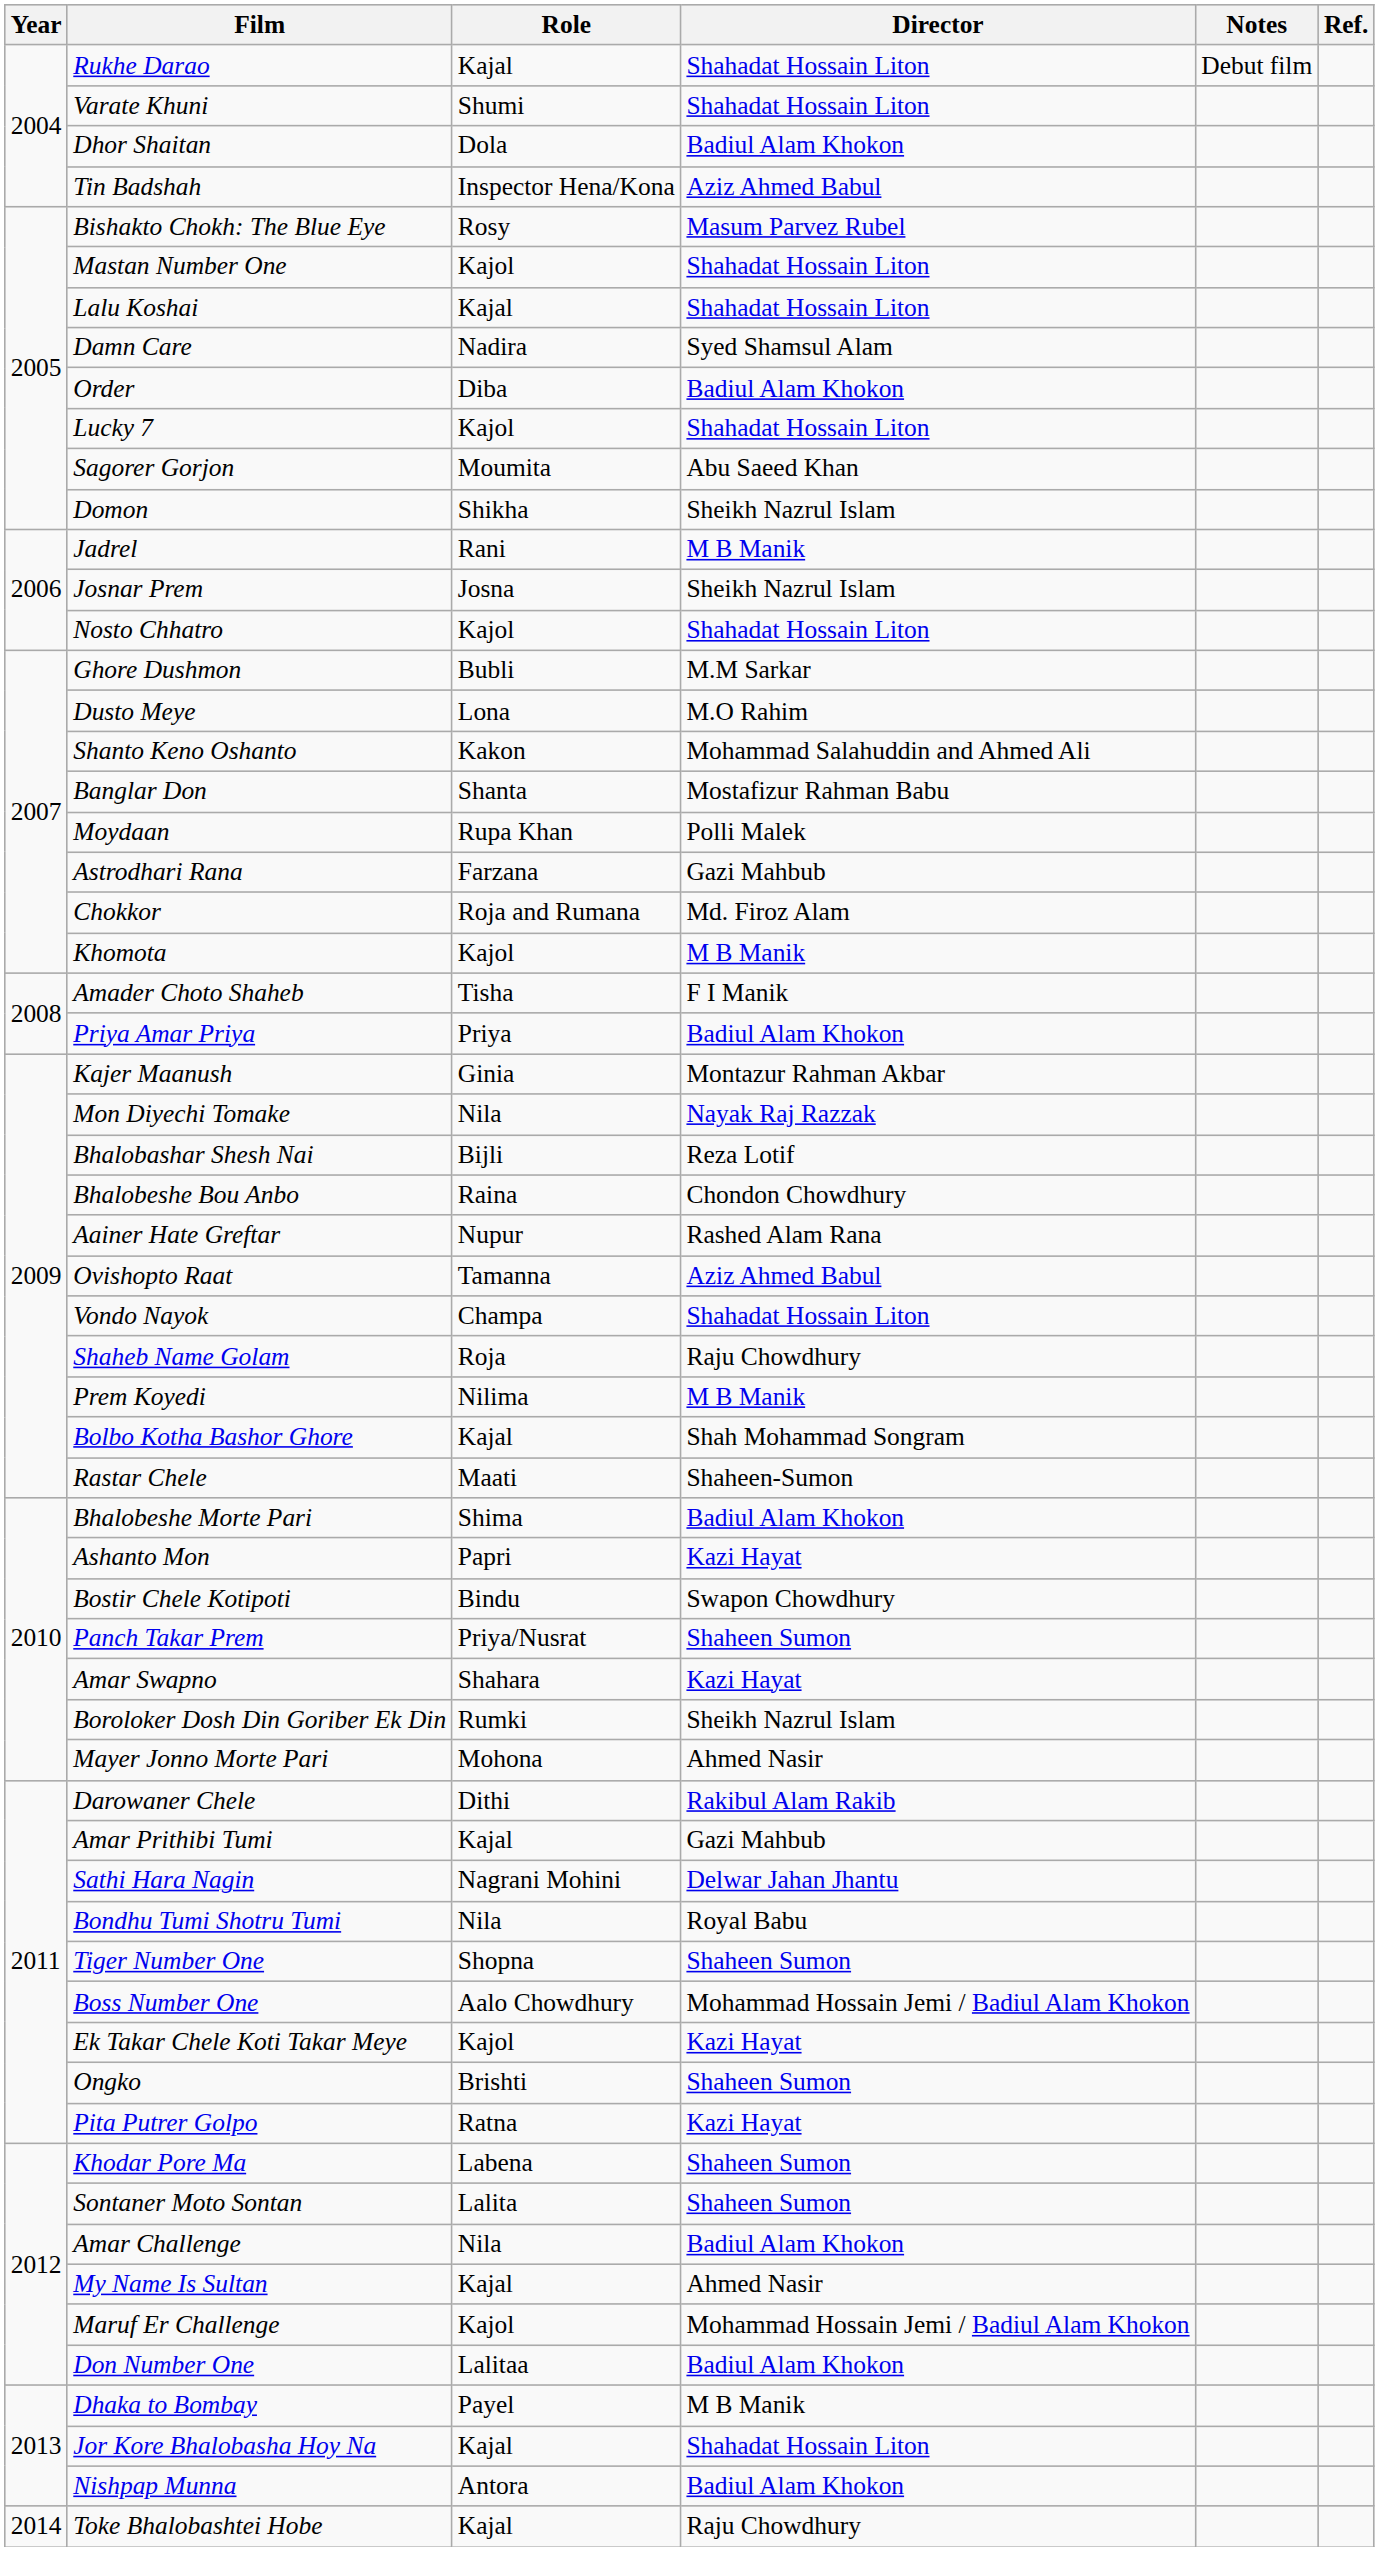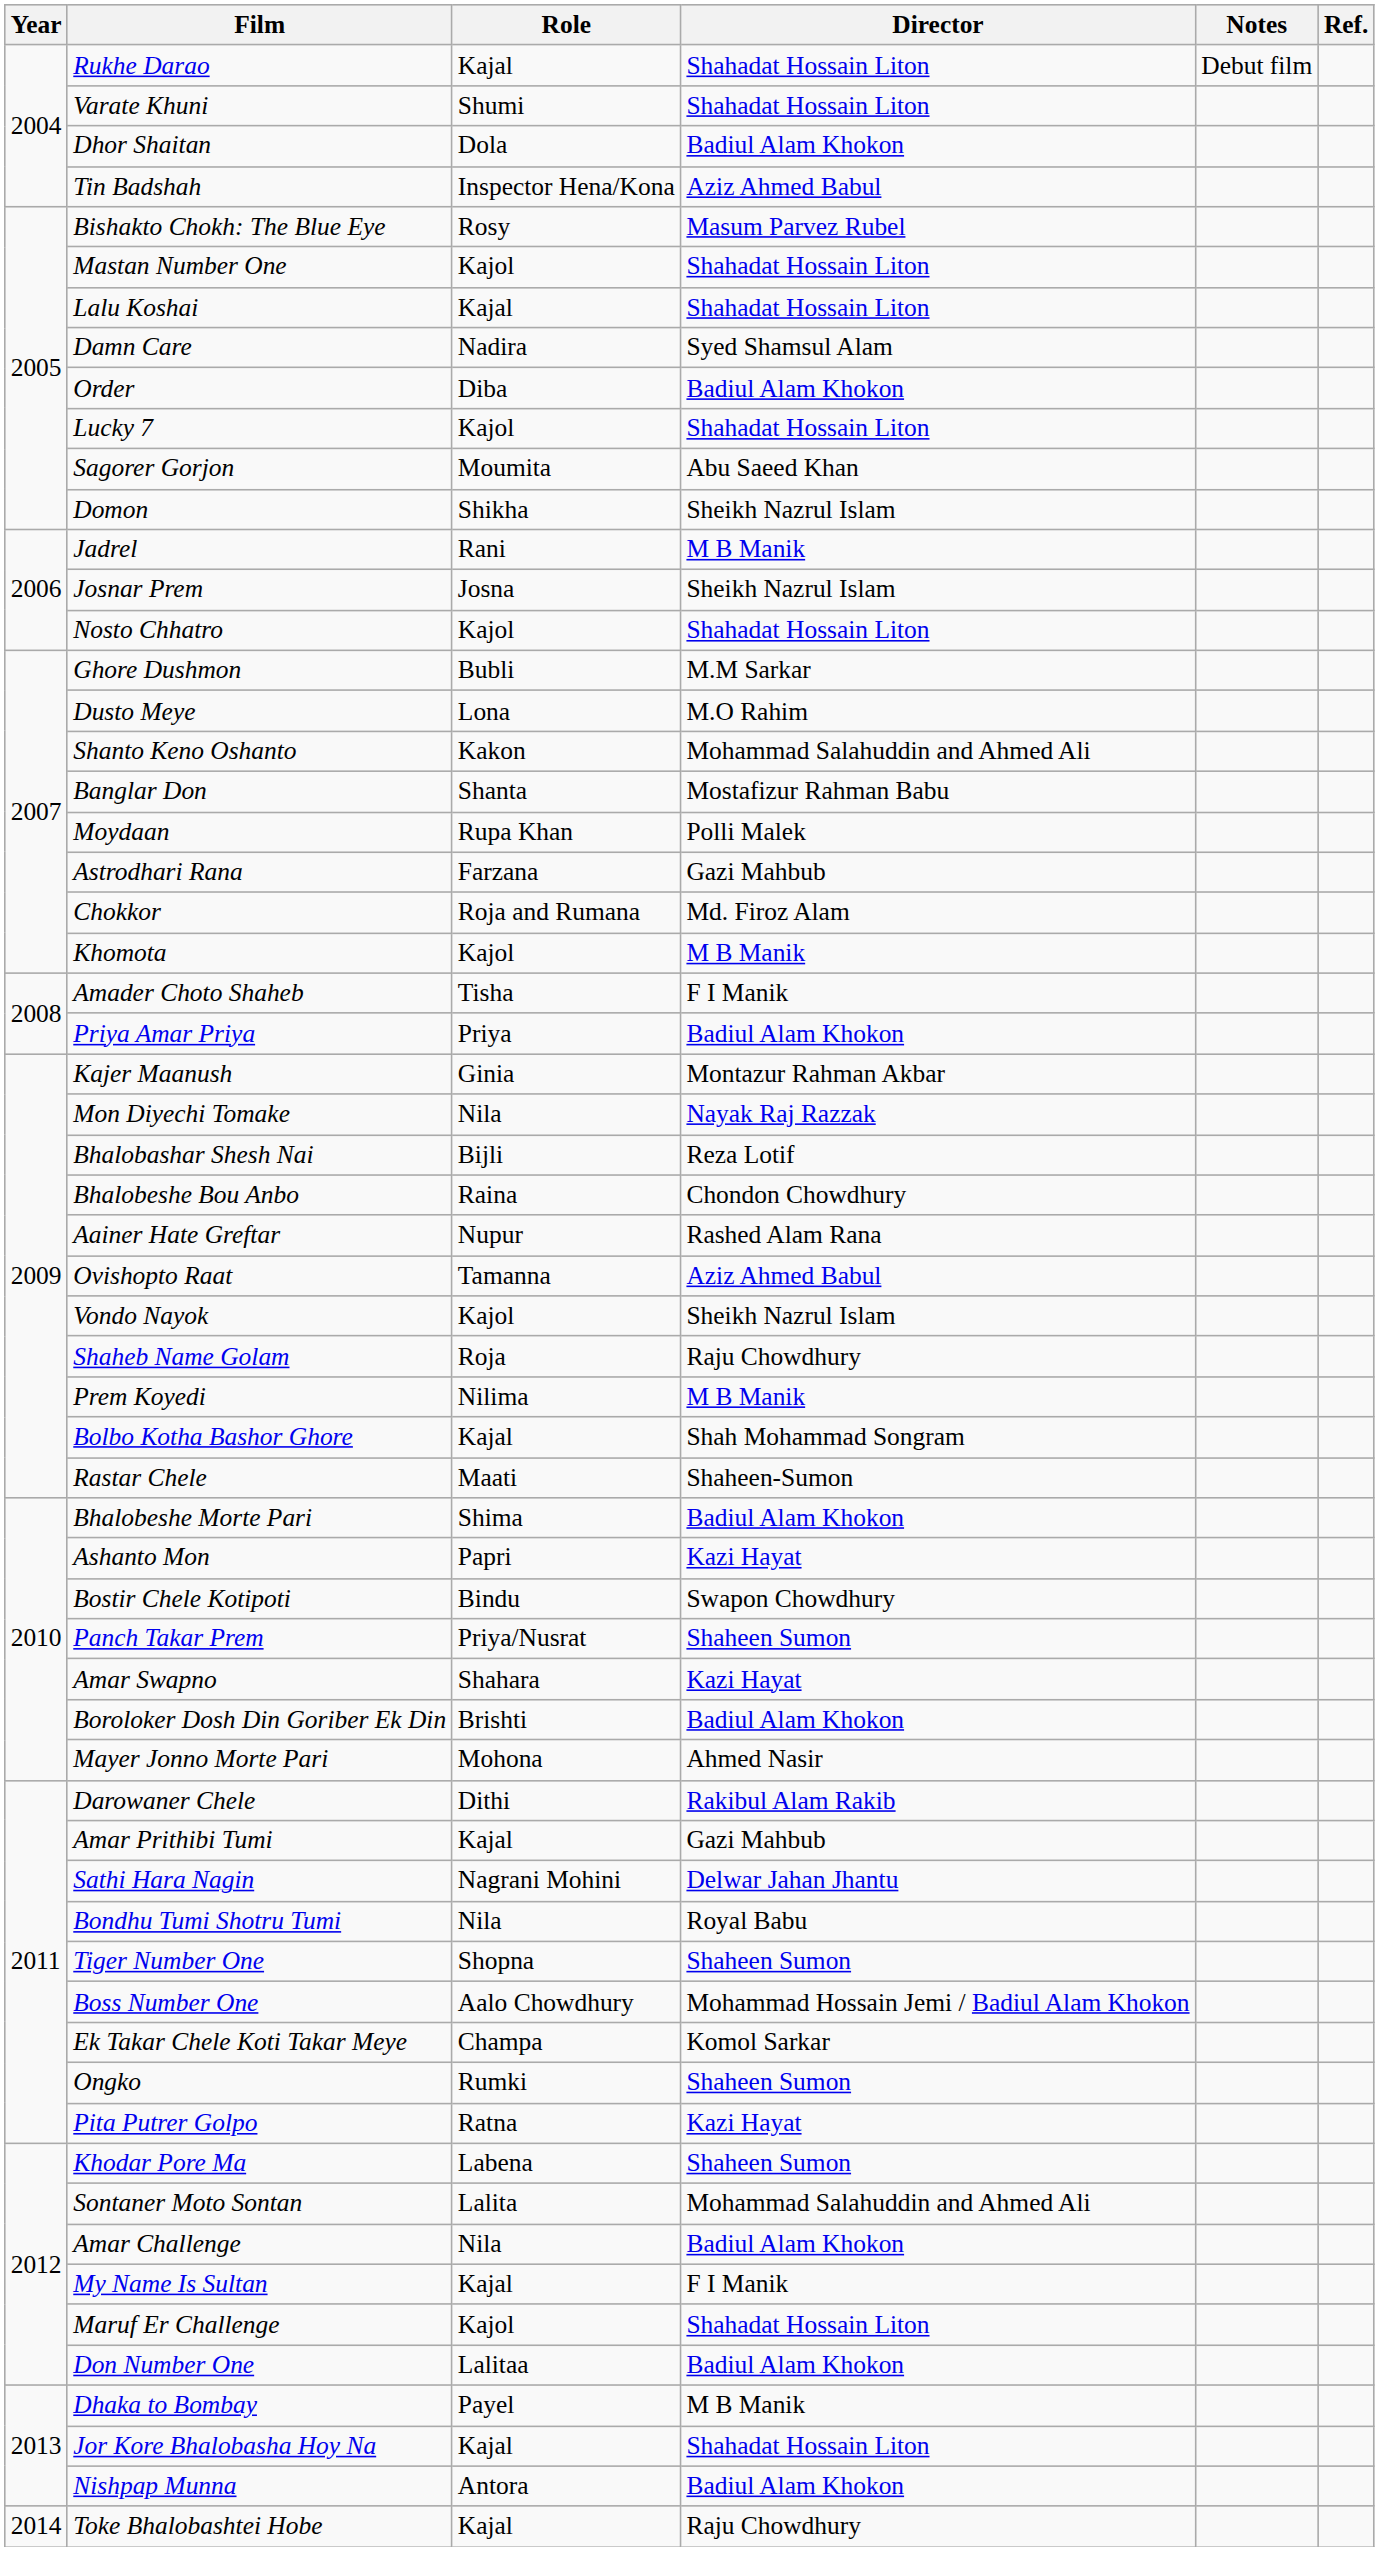 <table class="wikitable plainrowheaders sortable">
 <tr>
 <th scope="column">Year</th>
 <th scope="column">Film</th>
 <th scope="column">Role</th>
 <th scope="column">Director</th>
 <th scope="column">Notes</th>
 <th scope="column">Ref.</th>
 </tr>
 <tr>
 <td rowspan="4">2004</td>
 <td><em><a href='#'>Rukhe Darao</a></em></td>
 <td>Kajal</td>
 <td><a href='#'>Shahadat Hossain Liton</a></td>
 <td>Debut film</td>
 <td></td>
 </tr>
 <tr>
 <td><em>Varate Khuni</em></td>
 <td>Shumi</td>
 <td><a href='#'>Shahadat Hossain Liton</a></td>
 <td></td>
 <td></td>
 </tr>
 <tr>
 <td><em>Dhor Shaitan</em></td>
 <td>Dola</td>
 <td><a href='#'>Badiul Alam Khokon</a></td>
 <td></td>
 <td></td>
 </tr>
 <tr>
 <td><em>Tin Badshah</em></td>
 <td>Inspector Hena/Kona</td>
 <td><a href='#'>Aziz Ahmed Babul</a></td>
 <td></td>
 <td></td>
 </tr>
 <tr>
 <td rowspan="8">2005</td>
 <td><em>Bishakto Chokh: The Blue Eye</em></td>
 <td>Rosy</td>
 <td><a href='#'>Masum Parvez Rubel</a></td>
 <td></td>
 <td></td>
 </tr>
 <tr>
 <td><em>Mastan Number One</em></td>
 <td>Kajol</td>
 <td><a href='#'>Shahadat Hossain Liton</a></td>
 <td></td>
 <td></td>
 </tr>
 <tr>
 <td><em>Lalu Koshai</em></td>
 <td>Kajal</td>
 <td><a href='#'>Shahadat Hossain Liton</a></td>
 <td></td>
 <td></td>
 </tr>
 <tr>
 <td><em>Damn Care</em></td>
 <td>Nadira</td>
 <td>Syed Shamsul Alam</td>
 <td></td>
 <td></td>
 </tr>
 <tr>
 <td><em>Order</em></td>
 <td>Diba</td>
 <td><a href='#'>Badiul Alam Khokon</a></td>
 <td></td>
 <td></td>
 </tr>
 <tr>
 <td><em>Lucky 7</em></td>
 <td>Kajol</td>
 <td><a href='#'>Shahadat Hossain Liton</a></td>
 <td></td>
 <td></td>
 </tr>
 <tr>
 <td><em>Sagorer Gorjon</em></td>
 <td>Moumita</td>
 <td>Abu Saeed Khan</td>
 <td></td>
 <td></td>
 </tr>
 <tr>
 <td><em>Domon</em></td>
 <td>Shikha</td>
 <td>Sheikh Nazrul Islam</td>
 <td></td>
 <td></td>
 </tr>
 <tr>
 <td rowspan="3">2006</td>
 <td><em>Jadrel</em></td>
 <td>Rani</td>
 <td><a href='#'>M B Manik</a></td>
 <td></td>
 <td></td>
 </tr>
 <tr>
 <td><em>Josnar Prem</em></td>
 <td>Josna</td>
 <td>Sheikh Nazrul Islam</td>
 <td></td>
 <td></td>
 </tr>
 <tr>
 <td><em>Nosto Chhatro</em></td>
 <td>Kajol</td>
 <td><a href='#'>Shahadat Hossain Liton</a></td>
 <td></td>
 <td></td>
 </tr>
 <tr>
 <td rowspan="8">2007</td>
 <td><em>Ghore Dushmon</em></td>
 <td>Bubli</td>
 <td>M.M Sarkar</td>
 <td></td>
 <td></td>
 </tr>
 <tr>
 <td><em>Dusto Meye</em></td>
 <td>Lona</td>
 <td>M.O Rahim</td>
 <td></td>
 <td></td>
 </tr>
 <tr>
 <td><em>Shanto Keno Oshanto</em></td>
 <td>Kakon</td>
 <td>Mohammad Salahuddin and Ahmed Ali</td>
 <td></td>
 <td></td>
 </tr>
 <tr>
 <td><em>Banglar Don</em></td>
 <td>Shanta</td>
 <td>Mostafizur Rahman Babu</td>
 <td></td>
 <td></td>
 </tr>
 <tr>
 <td><em>Moydaan</em></td>
 <td>Rupa Khan</td>
 <td>Polli Malek</td>
 <td></td>
 <td></td>
 </tr>
 <tr>
 <td><em>Astrodhari Rana</em></td>
 <td>Farzana</td>
 <td>Gazi Mahbub</td>
 <td></td>
 <td></td>
 </tr>
 <tr>
 <td><em>Chokkor</em></td>
 <td>Roja and Rumana</td>
 <td>Md. Firoz Alam</td>
 <td></td>
 <td></td>
 </tr>
 <tr>
 <td><em>Khomota</em></td>
 <td>Kajol</td>
 <td><a href='#'>M B Manik</a></td>
 <td></td>
 <td></td>
 </tr>
 <tr>
 <td rowspan="2">2008</td>
 <td><em>Amader Choto Shaheb</em></td>
 <td>Tisha</td>
 <td>F I Manik</td>
 <td></td>
 <td></td>
 </tr>
 <tr>
 <td><em><a href='#'>Priya Amar Priya</a></em></td>
 <td>Priya</td>
 <td><a href='#'>Badiul Alam Khokon</a></td>
 <td></td>
 <td></td>
 </tr>
 <tr>
 <td rowspan="11">2009</td>
 <td><em>Kajer Maanush</em></td>
 <td>Ginia</td>
 <td>Montazur Rahman Akbar</td>
 <td></td>
 <td></td>
 </tr>
 <tr>
 <td><em>Mon Diyechi Tomake</em></td>
 <td>Nila</td>
 <td><a href='#'>Nayak Raj Razzak</a></td>
 <td></td>
 <td></td>
 </tr>
 <tr>
 <td><em>Bhalobashar Shesh Nai</em></td>
 <td>Bijli</td>
 <td>Reza Lotif</td>
 <td></td>
 <td></td>
 </tr>
 <tr>
 <td><em>Bhalobeshe Bou Anbo</em></td>
 <td>Raina</td>
 <td>Chondon Chowdhury</td>
 <td></td>
 <td></td>
 </tr>
 <tr>
 <td><em>Aainer Hate Greftar</em></td>
 <td>Nupur</td>
 <td>Rashed Alam Rana</td>
 <td></td>
 <td></td>
 </tr>
 <tr>
 <td><em>Ovishopto Raat</em></td>
 <td>Tamanna</td>
 <td><a href='#'>Aziz Ahmed Babul</a></td>
 <td></td>
 <td></td>
 </tr>
 <tr>
 <td><em>Vondo Nayok</em></td>
-<td>Champa</td>
-<td><a href='#'>Shahadat Hossain Liton</a></td>
+<td>Kajol</td>
+<td>Sheikh Nazrul Islam</td>
 <td></td>
 <td></td>
 </tr>
 <tr>
 <td><em><a href='#'>Shaheb Name Golam</a></em></td>
 <td>Roja</td>
 <td>Raju Chowdhury</td>
 <td></td>
 <td></td>
 </tr>
 <tr>
 <td><em>Prem Koyedi</em></td>
 <td>Nilima</td>
 <td><a href='#'>M B Manik</a></td>
 <td></td>
 <td></td>
 </tr>
 <tr>
 <td><em><a href='#'>Bolbo Kotha Bashor Ghore</a></em></td>
 <td>Kajal</td>
 <td>Shah Mohammad Songram</td>
 <td></td>
 <td></td>
 </tr>
 <tr>
 <td><em>Rastar Chele</em></td>
 <td>Maati</td>
 <td>Shaheen-Sumon</td>
 <td></td>
 <td></td>
 </tr>
 <tr>
 <td rowspan="7">2010</td>
 <td><em>Bhalobeshe Morte Pari</em></td>
 <td>Shima</td>
 <td><a href='#'>Badiul Alam Khokon</a></td>
 <td></td>
 <td></td>
 </tr>
 <tr>
 <td><em>Ashanto Mon</em></td>
 <td>Papri</td>
 <td><a href='#'>Kazi Hayat</a></td>
 <td></td>
 <td></td>
 </tr>
 <tr>
 <td><em>Bostir Chele Kotipoti</em></td>
 <td>Bindu</td>
 <td>Swapon Chowdhury</td>
 <td></td>
 <td></td>
 </tr>
 <tr>
 <td><em><a href='#'>Panch Takar Prem</a></em></td>
 <td>Priya/Nusrat</td>
 <td><a href='#'>Shaheen Sumon</a></td>
 <td></td>
 <td></td>
 </tr>
 <tr>
 <td><em>Amar Swapno</em></td>
 <td>Shahara</td>
 <td><a href='#'>Kazi Hayat</a></td>
 <td></td>
 <td></td>
 </tr>
 <tr>
 <td><em>Boroloker Dosh Din Goriber Ek Din</em></td>
-<td>Rumki</td>
-<td>Sheikh Nazrul Islam</td>
+<td>Brishti</td>
+<td><a href='#'>Badiul Alam Khokon</a></td>
 <td></td>
 <td></td>
 </tr>
 <tr>
 <td><em>Mayer Jonno Morte Pari</em></td>
 <td>Mohona</td>
 <td>Ahmed Nasir</td>
 <td></td>
 <td></td>
 </tr>
 <tr>
 <td rowspan="9">2011</td>
 <td><em>Darowaner Chele</em></td>
 <td>Dithi</td>
 <td><a href='#'>Rakibul Alam Rakib</a></td>
 <td></td>
 <td></td>
 </tr>
 <tr>
 <td><em>Amar Prithibi Tumi</em></td>
 <td>Kajal</td>
 <td>Gazi Mahbub</td>
 <td></td>
 <td></td>
 </tr>
 <tr>
 <td><em><a href='#'>Sathi Hara Nagin</a></em></td>
 <td>Nagrani Mohini</td>
 <td><a href='#'>Delwar Jahan Jhantu</a></td>
 <td></td>
 <td></td>
 </tr>
 <tr>
 <td><em><a href='#'>Bondhu Tumi Shotru Tumi</a></em></td>
 <td>Nila</td>
 <td>Royal Babu</td>
 <td></td>
 <td></td>
 </tr>
 <tr>
 <td><em><a href='#'>Tiger Number One</a></em></td>
 <td>Shopna</td>
 <td><a href='#'>Shaheen Sumon</a></td>
 <td></td>
 <td></td>
 </tr>
 <tr>
 <td><em><a href='#'>Boss Number One</a></em></td>
 <td>Aalo Chowdhury</td>
 <td>Mohammad Hossain Jemi / <a href='#'>Badiul Alam Khokon</a></td>
 <td></td>
 <td></td>
 </tr>
 <tr>
 <td><em>Ek Takar Chele Koti Takar Meye</em></td>
-<td>Kajol</td>
-<td><a href='#'>Kazi Hayat</a></td>
+<td>Champa</td>
+<td>Komol Sarkar</td>
 <td></td>
 <td></td>
 </tr>
 <tr>
 <td><em>Ongko</em></td>
-<td>Brishti</td>
+<td>Rumki</td>
 <td><a href='#'>Shaheen Sumon</a></td>
 <td></td>
 <td></td>
 </tr>
 <tr>
 <td><em><a href='#'>Pita Putrer Golpo</a></em></td>
 <td>Ratna</td>
 <td><a href='#'>Kazi Hayat</a></td>
 <td></td>
 <td></td>
 </tr>
 <tr>
 <td rowspan="6">2012</td>
 <td><em><a href='#'>Khodar Pore Ma</a></em></td>
 <td>Labena</td>
 <td><a href='#'>Shaheen Sumon</a></td>
 <td></td>
 <td></td>
 </tr>
 <tr>
 <td><em>Sontaner Moto Sontan</em></td>
 <td>Lalita</td>
-<td><a href='#'>Shaheen Sumon</a></td>
+<td>Mohammad Salahuddin and Ahmed Ali</td>
 <td></td>
 <td></td>
 </tr>
 <tr>
 <td><em>Amar Challenge</em></td>
 <td>Nila</td>
 <td><a href='#'>Badiul Alam Khokon</a></td>
 <td></td>
 <td></td>
 </tr>
 <tr>
 <td><em><a href='#'>My Name Is Sultan</a></em></td>
 <td>Kajal</td>
-<td>Ahmed Nasir</td>
+<td>F I Manik</td>
 <td></td>
 <td></td>
 </tr>
 <tr>
 <td><em>Maruf Er Challenge</em></td>
 <td>Kajol</td>
-<td>Mohammad Hossain Jemi / <a href='#'>Badiul Alam Khokon</a></td>
+<td><a href='#'>Shahadat Hossain Liton</a></td>
 <td></td>
 <td></td>
 </tr>
 <tr>
 <td><em><a href='#'>Don Number One</a></em></td>
 <td>Lalitaa</td>
 <td><a href='#'>Badiul Alam Khokon</a></td>
 <td></td>
 <td></td>
 </tr>
 <tr>
 <td rowspan="3">2013</td>
 <td><em><a href='#'>Dhaka to Bombay</a></em></td>
 <td>Payel</td>
 <td>M B Manik</td>
 <td></td>
 <td></td>
 </tr>
 <tr>
 <td><em><a href='#'>Jor Kore Bhalobasha Hoy Na</a></em></td>
 <td>Kajal</td>
 <td><a href='#'>Shahadat Hossain Liton</a></td>
 <td></td>
 <td></td>
 </tr>
 <tr>
 <td><em><a href='#'>Nishpap Munna</a></em></td>
 <td>Antora</td>
 <td><a href='#'>Badiul Alam Khokon</a></td>
 <td></td>
 <td></td>
 </tr>
 <tr>
 <td rowspan="1">2014</td>
 <td><em>Toke Bhalobashtei Hobe</em></td>
 <td>Kajal</td>
 <td>Raju Chowdhury</td>
 <td></td>
 <td></td>
 </tr>
 </table>
